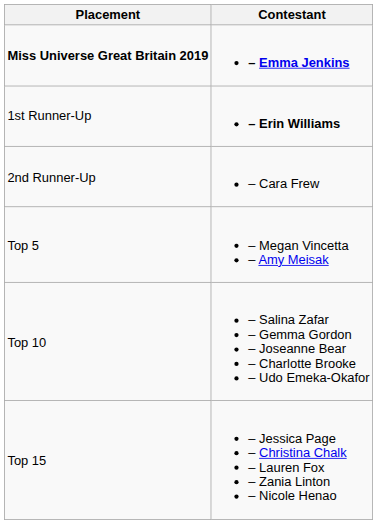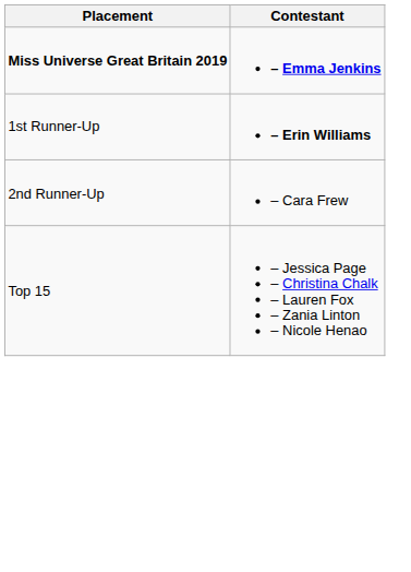 <table class="wikitable sortable" style="font-size: 95%;">
 <tr>
 <th>Placement</th>
 <th>Contestant</th>
 </tr>
 <tr>
 <td><strong>Miss Universe Great Britain 2019</strong></td>
 <td><br><ul><li><strong> – <a href='#'>Emma Jenkins</a></strong></li></ul></td>
 </tr>
 <tr>
 <td>1st Runner-Up</td>
 <td><strong><br><ul><li> – Erin Williams</li></ul></strong></td>
 </tr>
 <tr>
 <td>2nd Runner-Up</td>
 <td><br><ul><li> – Cara Frew</li></ul></td>
 </tr>
 <tr>
-<td>Top 5</td>
-<td><br><ul><li> – Megan Vincetta</li><li> – <a href='#'>Amy Meisak</a></li></ul></td>
-</tr>
-<tr>
-<td>Top 10</td>
-<td><br><ul><li> – Salina Zafar</li><li> – Gemma Gordon</li><li> – Joseanne Bear</li><li> – Charlotte Brooke</li><li> – Udo Emeka-Okafor</li></ul></td>
-</tr>
-<tr>
 <td>Top 15</td>
 <td><br><ul><li> – Jessica Page</li><li> – <a href='#'>Christina Chalk</a></li><li> – Lauren Fox</li><li> – Zania Linton</li><li> – Nicole Henao</li></ul></td>
 </tr>
 </table>
